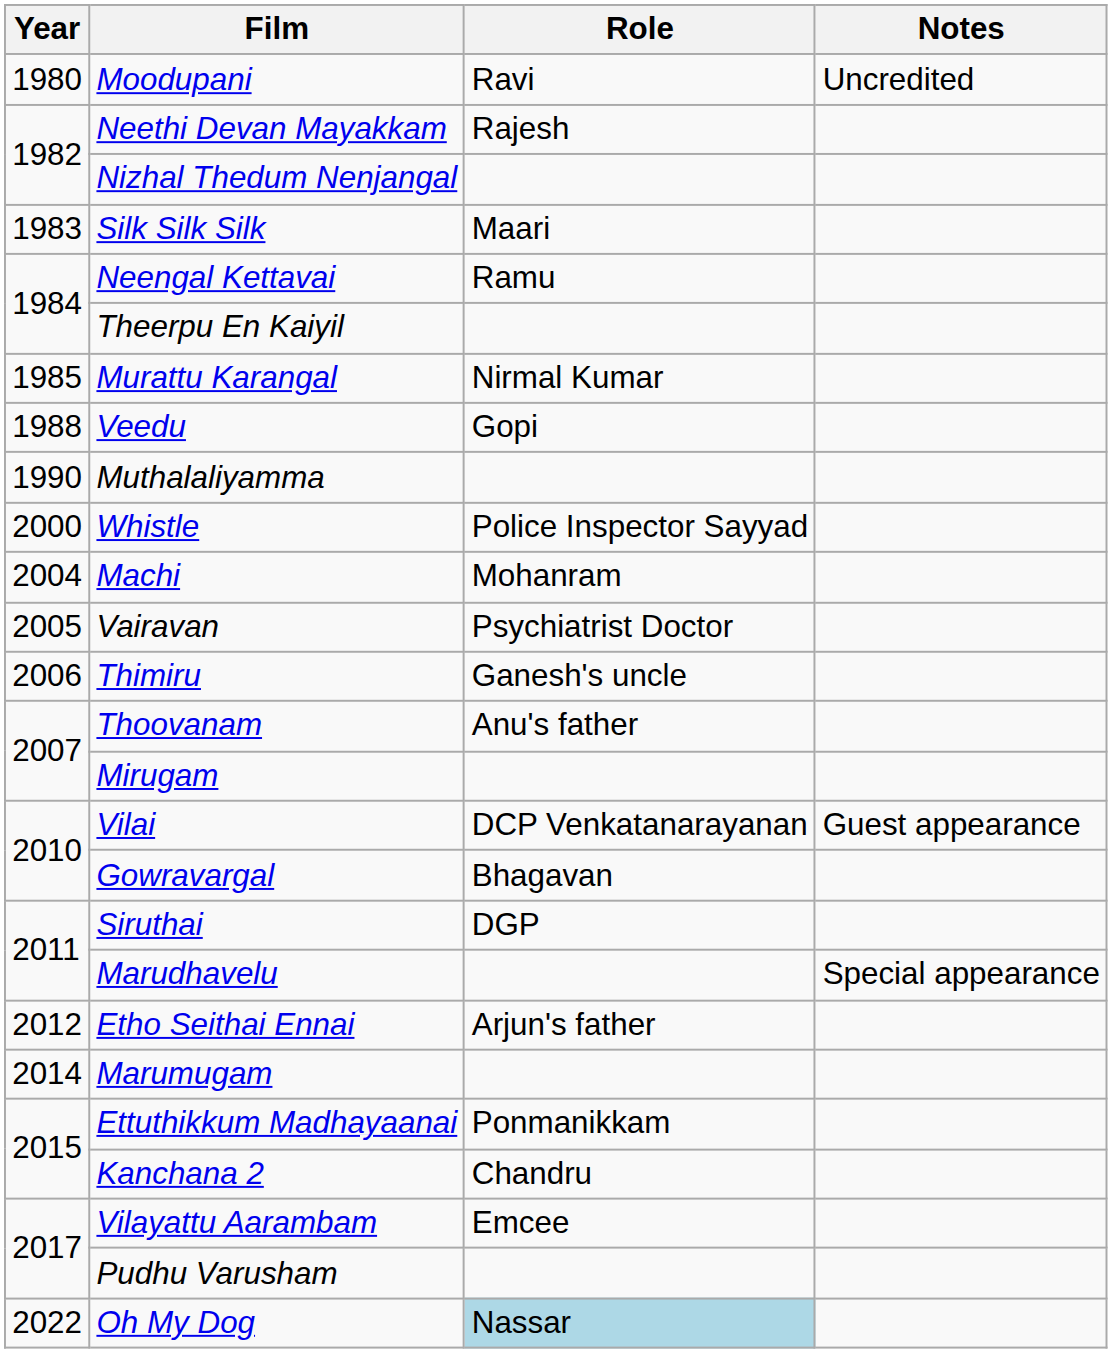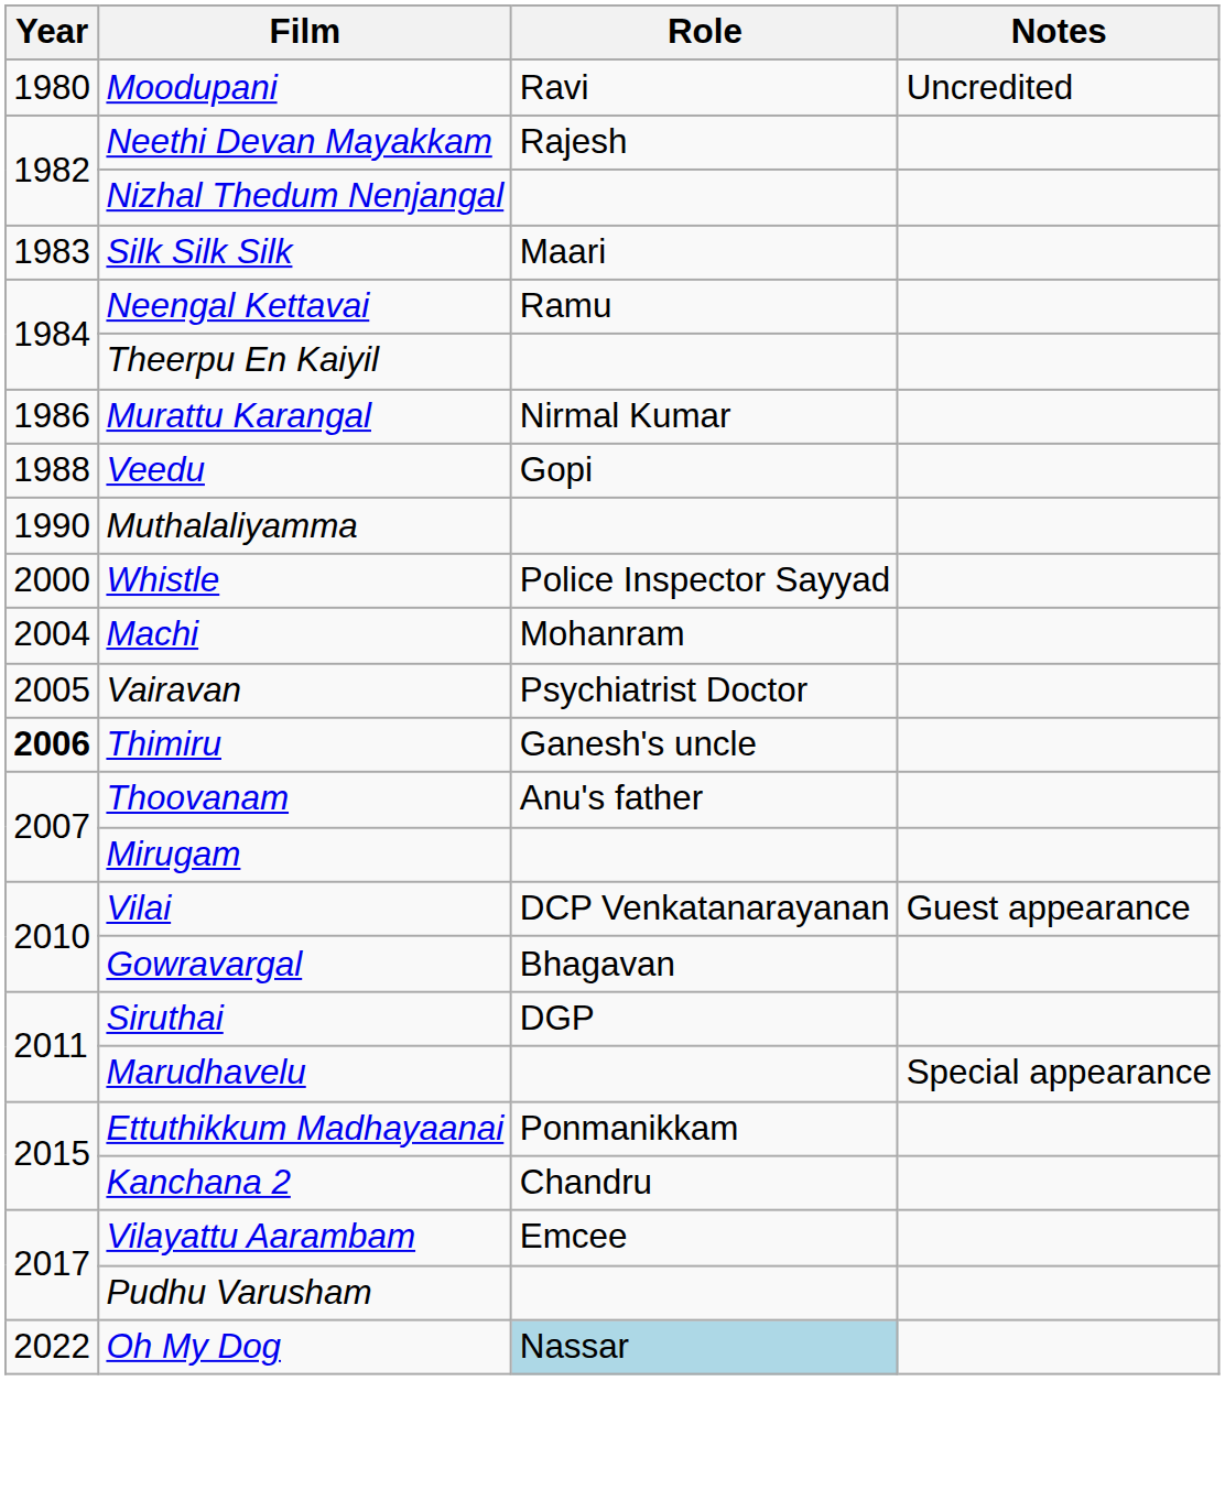 <table class="wikitable plainrowheaders sortable" style="margin-right: 0;">
 <tr>
 <th scope="col">Year</th>
 <th scope="col">Film</th>
 <th scope="col">Role</th>
 <th scope="col" class="unsortable">Notes</th>
 </tr>
 <tr>
 <td>1980</td>
 <td><em><a href='#'>Moodupani</a></em></td>
 <td>Ravi</td>
 <td>Uncredited</td>
 </tr>
 <tr>
 <td rowspan="2">1982</td>
 <td><em><a href='#'>Neethi Devan Mayakkam</a></em></td>
 <td>Rajesh</td>
 <td></td>
 </tr>
 <tr>
 <td><em><a href='#'>Nizhal Thedum Nenjangal</a></em></td>
 <td></td>
 <td></td>
 </tr>
 <tr>
 <td>1983</td>
 <td><em><a href='#'>Silk Silk Silk</a></em></td>
 <td>Maari</td>
 <td></td>
 </tr>
 <tr>
 <td rowspan="2">1984</td>
 <td><em><a href='#'>Neengal Kettavai</a></em></td>
 <td>Ramu</td>
 <td></td>
 </tr>
 <tr>
 <td><em>Theerpu En Kaiyil</em></td>
 <td></td>
 <td></td>
 </tr>
 <tr>
-<td>1985</td>
+<td>1986</td>
 <td><em><a href='#'>Murattu Karangal</a></em></td>
 <td>Nirmal Kumar</td>
 <td></td>
 </tr>
 <tr>
 <td>1988</td>
 <td><em><a href='#'>Veedu</a></em></td>
 <td>Gopi</td>
 <td></td>
 </tr>
 <tr>
 <td>1990</td>
 <td><em>Muthalaliyamma</em></td>
 <td></td>
 <td></td>
 </tr>
 <tr>
 <td>2000</td>
 <td><em><a href='#'>Whistle</a></em></td>
 <td>Police Inspector Sayyad</td>
 <td></td>
 </tr>
 <tr>
 <td>2004</td>
 <td><em><a href='#'>Machi</a></em></td>
 <td>Mohanram</td>
 <td></td>
 </tr>
 <tr>
 <td>2005</td>
 <td><em>Vairavan</em></td>
 <td>Psychiatrist Doctor</td>
 <td></td>
 </tr>
 <tr>
-<td>2006</td>
+<td><strong>2006</strong></td>
 <td><em><a href='#'>Thimiru</a></em></td>
 <td>Ganesh's uncle</td>
 <td></td>
 </tr>
 <tr>
 <td rowspan="2">2007</td>
 <td><em><a href='#'>Thoovanam</a></em></td>
 <td>Anu's father</td>
 <td></td>
 </tr>
 <tr>
 <td><em><a href='#'>Mirugam</a></em></td>
 <td></td>
 <td></td>
 </tr>
 <tr>
 <td rowspan="2">2010</td>
 <td><em><a href='#'>Vilai</a></em></td>
 <td>DCP Venkatanarayanan</td>
 <td>Guest appearance</td>
 </tr>
 <tr>
 <td><em><a href='#'>Gowravargal</a></em></td>
 <td>Bhagavan</td>
 <td></td>
 </tr>
 <tr>
 <td rowspan="2">2011</td>
 <td><em><a href='#'>Siruthai</a></em></td>
 <td>DGP</td>
 <td></td>
 </tr>
 <tr>
 <td><em><a href='#'>Marudhavelu</a></em></td>
 <td></td>
 <td>Special appearance</td>
 </tr>
 <tr>
-<td>2012</td>
-<td><em><a href='#'>Etho Seithai Ennai</a></em></td>
-<td>Arjun's father</td>
-<td></td>
-</tr>
-<tr>
-<td>2014</td>
-<td><em><a href='#'>Marumugam</a></em></td>
-<td></td>
-<td></td>
-</tr>
-<tr>
 <td rowspan="2">2015</td>
 <td><em><a href='#'>Ettuthikkum Madhayaanai</a></em></td>
 <td>Ponmanikkam</td>
 <td></td>
 </tr>
 <tr>
 <td><em><a href='#'>Kanchana 2</a></em></td>
 <td>Chandru</td>
 <td></td>
 </tr>
 <tr>
 <td rowspan="2">2017</td>
 <td><em><a href='#'>Vilayattu Aarambam</a></em></td>
 <td>Emcee</td>
 <td></td>
 </tr>
 <tr>
 <td><em>Pudhu Varusham</em></td>
 <td></td>
 <td></td>
 </tr>
 <tr>
 <td>2022</td>
 <td><em><a href='#'>Oh My Dog</a></em></td>
 <td style="background: lightblue;">Nassar</td>
 <td></td>
 </tr>
 </table>
